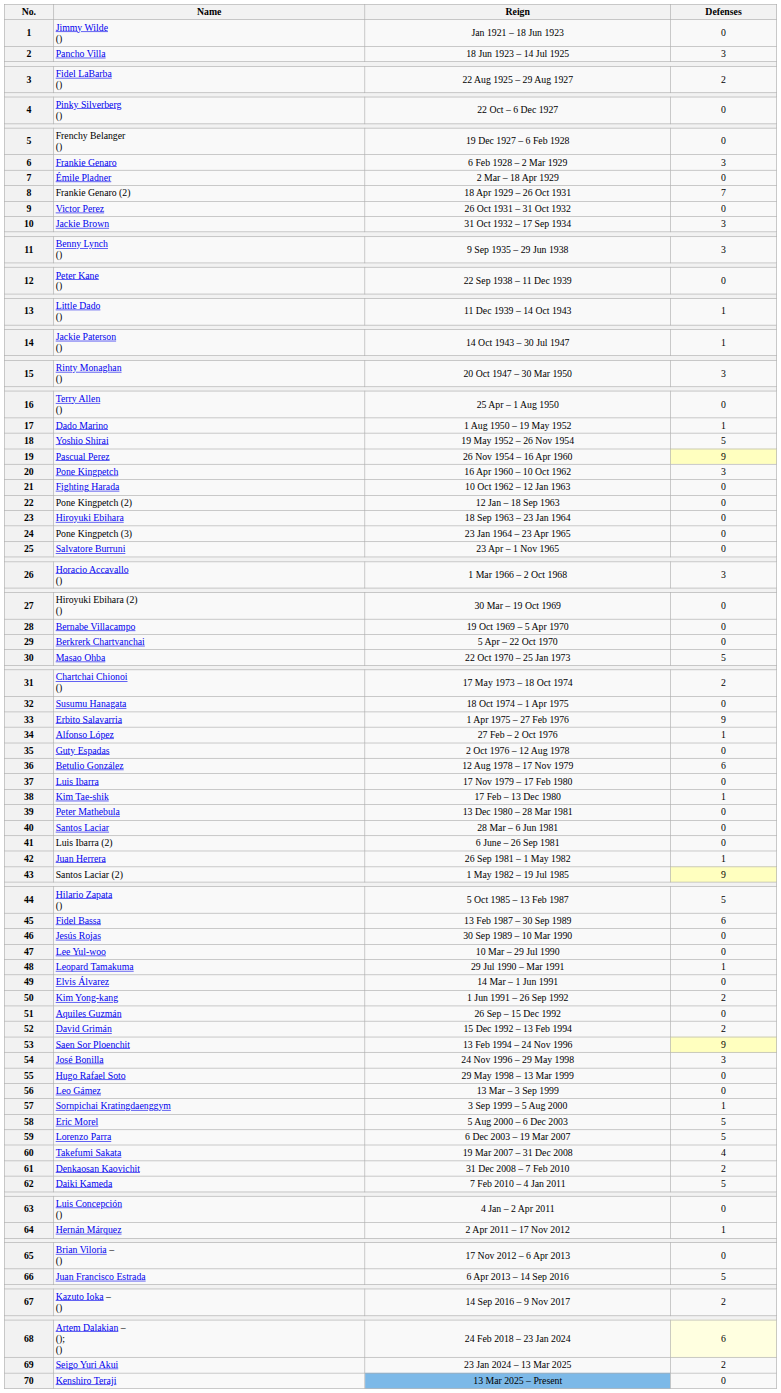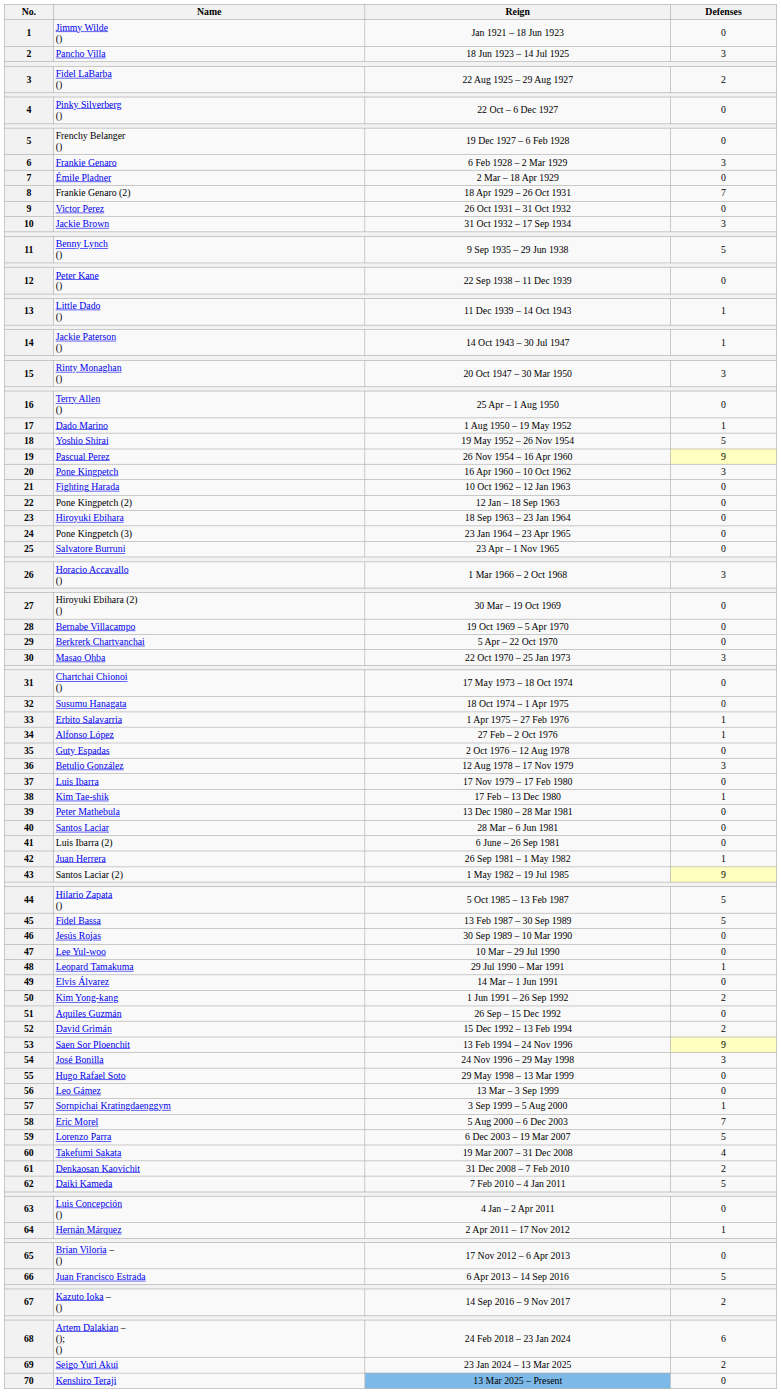 <table class="wikitable sortable" style="width:80%">
 <tr>
 <th>No.</th>
 <th>Name</th>
 <th>Reign</th>
 <th>Defenses</th>
 </tr>
 <tr align=center>
 <th>1</th>
 <td align=left><a href='#'>Jimmy Wilde</a><br>()</td>
 <td>Jan 1921 – 18 Jun 1923</td>
 <td>0</td>
 </tr>
 <tr align=center>
 <th>2</th>
 <td align=left><a href='#'>Pancho Villa</a></td>
 <td>18 Jun 1923 – 14 Jul 1925</td>
 <td>3</td>
 </tr>
 <tr align=center>
 <th colspan=4></th>
 </tr>
 <tr align=center>
 <th>3</th>
 <td align=left><a href='#'>Fidel LaBarba</a><br>()</td>
 <td>22 Aug 1925 – 29 Aug 1927</td>
 <td>2</td>
 </tr>
 <tr align=center>
 <th colspan=4></th>
 </tr>
 <tr align=center>
 <th>4</th>
 <td align=left><a href='#'>Pinky Silverberg</a><br>()</td>
 <td>22 Oct – 6 Dec 1927</td>
 <td>0</td>
 </tr>
 <tr align=center>
 <th colspan=4></th>
 </tr>
 <tr align=center>
 <th>5</th>
 <td align=left>Frenchy Belanger<br>()</td>
 <td>19 Dec 1927 – 6 Feb 1928</td>
 <td>0</td>
 </tr>
 <tr align=center>
 <th>6</th>
 <td align=left><a href='#'>Frankie Genaro</a></td>
 <td>6 Feb 1928 – 2 Mar 1929</td>
 <td>3</td>
 </tr>
 <tr align=center>
 <th>7</th>
 <td align=left><a href='#'>Émile Pladner</a></td>
 <td>2 Mar – 18 Apr 1929</td>
 <td>0</td>
 </tr>
 <tr align=center>
 <th>8</th>
 <td align=left>Frankie Genaro (2)</td>
 <td>18 Apr 1929 – 26 Oct 1931</td>
 <td>7</td>
 </tr>
 <tr align=center>
 <th>9</th>
 <td align=left><a href='#'>Victor Perez</a></td>
 <td>26 Oct 1931 – 31 Oct 1932</td>
 <td>0</td>
 </tr>
 <tr align=center>
 <th>10</th>
 <td align=left><a href='#'>Jackie Brown</a></td>
 <td>31 Oct 1932 – 17 Sep 1934</td>
 <td>3</td>
 </tr>
 <tr align=center>
 <th colspan=4></th>
 </tr>
 <tr align=center>
 <th>11</th>
 <td align=left><a href='#'>Benny Lynch</a><br>()</td>
 <td>9 Sep 1935 – 29 Jun 1938</td>
-<td>3</td>
+<td>5</td>
 </tr>
 <tr align=center>
 <th colspan=4></th>
 </tr>
 <tr align=center>
 <th>12</th>
 <td align=left><a href='#'>Peter Kane</a><br>()</td>
 <td>22 Sep 1938 – 11 Dec 1939</td>
 <td>0</td>
 </tr>
 <tr align=center>
 <th colspan=4></th>
 </tr>
 <tr align=center>
 <th>13</th>
 <td align=left><a href='#'>Little Dado</a><br>()</td>
 <td>11 Dec 1939 – 14 Oct 1943</td>
 <td>1</td>
 </tr>
 <tr align=center>
 <th colspan=4></th>
 </tr>
 <tr align=center>
 <th>14</th>
 <td align=left><a href='#'>Jackie Paterson</a><br>()</td>
 <td>14 Oct 1943 – 30 Jul 1947</td>
 <td>1</td>
 </tr>
 <tr align=center>
 <th colspan=4></th>
 </tr>
 <tr align=center>
 <th>15</th>
 <td align=left><a href='#'>Rinty Monaghan</a><br>()</td>
 <td>20 Oct 1947 – 30 Mar 1950</td>
 <td>3</td>
 </tr>
 <tr align=center>
 <th colspan=4></th>
 </tr>
 <tr align=center>
 <th>16</th>
 <td align=left><a href='#'>Terry Allen</a><br>()</td>
 <td>25 Apr – 1 Aug 1950</td>
 <td>0</td>
 </tr>
 <tr align=center>
 <th>17</th>
 <td align=left><a href='#'>Dado Marino</a></td>
 <td>1 Aug 1950 – 19 May 1952</td>
 <td>1</td>
 </tr>
 <tr align=center>
 <th>18</th>
 <td align=left><a href='#'>Yoshio Shirai</a></td>
 <td>19 May 1952 – 26 Nov 1954</td>
 <td>5</td>
 </tr>
 <tr align=center>
 <th>19</th>
 <td align=left><a href='#'>Pascual Perez</a></td>
 <td>26 Nov 1954 – 16 Apr 1960</td>
 <td style="background:#ffffbf;">9</td>
 </tr>
 <tr align=center>
 <th>20</th>
 <td align=left><a href='#'>Pone Kingpetch</a></td>
 <td>16 Apr 1960 – 10 Oct 1962</td>
 <td>3</td>
 </tr>
 <tr align=center>
 <th>21</th>
 <td align=left><a href='#'>Fighting Harada</a></td>
 <td>10 Oct 1962 – 12 Jan 1963</td>
 <td>0</td>
 </tr>
 <tr align=center>
 <th>22</th>
 <td align=left>Pone Kingpetch (2)</td>
 <td>12 Jan – 18 Sep 1963</td>
 <td>0</td>
 </tr>
 <tr align=center>
 <th>23</th>
 <td align=left><a href='#'>Hiroyuki Ebihara</a></td>
 <td>18 Sep 1963 – 23 Jan 1964</td>
 <td>0</td>
 </tr>
 <tr align=center>
 <th>24</th>
 <td align=left>Pone Kingpetch (3)</td>
 <td>23 Jan 1964 – 23 Apr 1965</td>
 <td>0</td>
 </tr>
 <tr align=center>
 <th>25</th>
 <td align=left><a href='#'>Salvatore Burruni</a></td>
 <td>23 Apr – 1 Nov 1965</td>
 <td>0</td>
 </tr>
 <tr align=center>
 <th colspan=4></th>
 </tr>
 <tr align=center>
 <th>26</th>
 <td align=left><a href='#'>Horacio Accavallo</a><br>()</td>
 <td>1 Mar 1966 – 2 Oct 1968</td>
 <td>3</td>
 </tr>
 <tr align=center>
 <th colspan=4></th>
 </tr>
 <tr align=center>
 <th>27</th>
 <td align=left>Hiroyuki Ebihara (2)<br>()</td>
 <td>30 Mar – 19 Oct 1969</td>
 <td>0</td>
 </tr>
 <tr align=center>
 <th>28</th>
 <td align=left><a href='#'>Bernabe Villacampo</a></td>
 <td>19 Oct 1969 – 5 Apr 1970</td>
 <td>0</td>
 </tr>
 <tr align=center>
 <th>29</th>
 <td align=left><a href='#'>Berkrerk Chartvanchai</a></td>
 <td>5 Apr – 22 Oct 1970</td>
 <td>0</td>
 </tr>
 <tr align=center>
 <th>30</th>
 <td align=left><a href='#'>Masao Ohba</a></td>
 <td>22 Oct 1970 – 25 Jan 1973</td>
-<td>5</td>
+<td>3</td>
 </tr>
 <tr align=center>
 <th colspan=4></th>
 </tr>
 <tr align=center>
 <th>31</th>
 <td align=left><a href='#'>Chartchai Chionoi</a><br>()</td>
 <td>17 May 1973 – 18 Oct 1974</td>
-<td>2</td>
+<td>0</td>
 </tr>
 <tr align=center>
 <th>32</th>
 <td align=left><a href='#'>Susumu Hanagata</a></td>
 <td>18 Oct 1974 – 1 Apr 1975</td>
 <td>0</td>
 </tr>
 <tr align=center>
 <th>33</th>
 <td align=left><a href='#'>Erbito Salavarria</a></td>
 <td>1 Apr 1975 – 27 Feb 1976</td>
-<td>9</td>
+<td>1</td>
 </tr>
 <tr align=center>
 <th>34</th>
 <td align=left><a href='#'>Alfonso López</a></td>
 <td>27 Feb – 2 Oct 1976</td>
 <td>1</td>
 </tr>
 <tr align=center>
 <th>35</th>
 <td align=left><a href='#'>Guty Espadas</a></td>
 <td>2 Oct 1976 – 12 Aug 1978</td>
 <td>0</td>
 </tr>
 <tr align=center>
 <th>36</th>
 <td align=left><a href='#'>Betulio González</a></td>
 <td>12 Aug 1978 – 17 Nov 1979</td>
-<td>6</td>
+<td>3</td>
 </tr>
 <tr align=center>
 <th>37</th>
 <td align=left><a href='#'>Luis Ibarra</a></td>
 <td>17 Nov 1979 – 17 Feb 1980</td>
 <td>0</td>
 </tr>
 <tr align=center>
 <th>38</th>
 <td align=left><a href='#'>Kim Tae-shik</a></td>
 <td>17 Feb – 13 Dec 1980</td>
 <td>1</td>
 </tr>
 <tr align=center>
 <th>39</th>
 <td align=left><a href='#'>Peter Mathebula</a></td>
 <td>13 Dec 1980 – 28 Mar 1981</td>
 <td>0</td>
 </tr>
 <tr align=center>
 <th>40</th>
 <td align=left><a href='#'>Santos Laciar</a></td>
 <td>28 Mar – 6 Jun 1981</td>
 <td>0</td>
 </tr>
 <tr align=center>
 <th>41</th>
 <td align=left>Luis Ibarra (2)</td>
 <td>6 June – 26 Sep 1981</td>
 <td>0</td>
 </tr>
 <tr align=center>
 <th>42</th>
 <td align=left><a href='#'>Juan Herrera</a></td>
 <td>26 Sep 1981 – 1 May 1982</td>
 <td>1</td>
 </tr>
 <tr align=center>
 <th>43</th>
 <td align=left>Santos Laciar (2)</td>
 <td>1 May 1982 – 19 Jul 1985</td>
 <td style="background:#ffffbf;">9</td>
 </tr>
 <tr align=center>
 <th colspan=4></th>
 </tr>
 <tr align=center>
 <th>44</th>
 <td align=left><a href='#'>Hilario Zapata</a><br>()</td>
 <td>5 Oct 1985 – 13 Feb 1987</td>
 <td>5</td>
 </tr>
 <tr align=center>
 <th>45</th>
 <td align=left><a href='#'>Fidel Bassa</a></td>
 <td>13 Feb 1987 – 30 Sep 1989</td>
-<td>6</td>
+<td>5</td>
 </tr>
 <tr align=center>
 <th>46</th>
 <td align=left><a href='#'>Jesús Rojas</a></td>
 <td>30 Sep 1989 – 10 Mar 1990</td>
 <td>0</td>
 </tr>
 <tr align=center>
 <th>47</th>
 <td align=left><a href='#'>Lee Yul-woo</a></td>
 <td>10 Mar – 29 Jul 1990</td>
 <td>0</td>
 </tr>
 <tr align=center>
 <th>48</th>
 <td align=left><a href='#'>Leopard Tamakuma</a></td>
 <td>29 Jul 1990 – Mar 1991</td>
 <td>1</td>
 </tr>
 <tr align=center>
 <th>49</th>
 <td align=left><a href='#'>Elvis Álvarez</a></td>
 <td>14 Mar – 1 Jun 1991</td>
 <td>0</td>
 </tr>
 <tr align=center>
 <th>50</th>
 <td align=left><a href='#'>Kim Yong-kang</a></td>
 <td>1 Jun 1991 – 26 Sep 1992</td>
 <td>2</td>
 </tr>
 <tr align=center>
 <th>51</th>
 <td align=left><a href='#'>Aquiles Guzmán</a></td>
 <td>26 Sep – 15 Dec 1992</td>
 <td>0</td>
 </tr>
 <tr align=center>
 <th>52</th>
 <td align=left><a href='#'>David Grimán</a></td>
 <td>15 Dec 1992 – 13 Feb 1994</td>
 <td>2</td>
 </tr>
 <tr align=center>
 <th>53</th>
 <td align=left><a href='#'>Saen Sor Ploenchit</a></td>
 <td>13 Feb 1994 – 24 Nov 1996</td>
 <td style="background:#ffffbf;">9</td>
 </tr>
 <tr align=center>
 <th>54</th>
 <td align=left><a href='#'>José Bonilla</a></td>
 <td>24 Nov 1996 – 29 May 1998</td>
 <td>3</td>
 </tr>
 <tr align=center>
 <th>55</th>
 <td align=left><a href='#'>Hugo Rafael Soto</a></td>
 <td>29 May 1998 – 13 Mar 1999</td>
 <td>0</td>
 </tr>
 <tr align=center>
 <th>56</th>
 <td align=left><a href='#'>Leo Gámez</a></td>
 <td>13 Mar – 3 Sep 1999</td>
 <td>0</td>
 </tr>
 <tr align=center>
 <th>57</th>
 <td align=left><a href='#'>Sornpichai Kratingdaenggym</a></td>
 <td>3 Sep 1999 – 5 Aug 2000</td>
 <td>1</td>
 </tr>
 <tr align=center>
 <th>58</th>
 <td align=left><a href='#'>Eric Morel</a></td>
 <td>5 Aug 2000 – 6 Dec 2003</td>
-<td>5</td>
+<td>7</td>
 </tr>
 <tr align=center>
 <th>59</th>
 <td align=left><a href='#'>Lorenzo Parra</a></td>
 <td>6 Dec 2003 – 19 Mar 2007</td>
 <td>5</td>
 </tr>
 <tr align=center>
 <th>60</th>
 <td align=left><a href='#'>Takefumi Sakata</a></td>
 <td>19 Mar 2007 – 31 Dec 2008</td>
 <td>4</td>
 </tr>
 <tr align=center>
 <th>61</th>
 <td align=left><a href='#'>Denkaosan Kaovichit</a></td>
 <td>31 Dec 2008 – 7 Feb 2010</td>
 <td>2</td>
 </tr>
 <tr align=center>
 <th>62</th>
 <td align=left><a href='#'>Daiki Kameda</a></td>
 <td>7 Feb 2010 – 4 Jan 2011</td>
 <td>5</td>
 </tr>
 <tr align=center>
 <th colspan=4></th>
 </tr>
 <tr align=center>
 <th>63</th>
 <td align=left><a href='#'>Luis Concepción</a><br>()</td>
 <td>4 Jan – 2 Apr 2011</td>
 <td>0</td>
 </tr>
 <tr align=center>
 <th>64</th>
 <td align=left><a href='#'>Hernán Márquez</a></td>
 <td>2 Apr 2011 – 17 Nov 2012</td>
 <td>1</td>
 </tr>
 <tr align=center>
 <th colspan=4></th>
 </tr>
 <tr align=center>
 <th>65</th>
 <td align=left><a href='#'>Brian Viloria</a> – <br>()</td>
 <td>17 Nov 2012 – 6 Apr 2013</td>
 <td>0</td>
 </tr>
 <tr align=center>
 <th>66</th>
 <td align=left><a href='#'>Juan Francisco Estrada</a></td>
 <td>6 Apr 2013 – 14 Sep 2016</td>
 <td>5</td>
 </tr>
 <tr align=center>
 <th colspan=4></th>
 </tr>
 <tr align=center>
 <th>67</th>
 <td align=left><a href='#'>Kazuto Ioka</a> – <br>()</td>
 <td>14 Sep 2016 – 9 Nov 2017</td>
 <td>2<br></td>
 </tr>
 <tr align=center>
 <th colspan=4></th>
 </tr>
 <tr align=center>
 <th>68</th>
 <td align=left><a href='#'>Artem Dalakian</a> – <br>();<br>()</td>
 <td>24 Feb 2018 – 23 Jan 2024</td>
-<td style="background: lightyellow;">6</td>
+<td>6</td>
 </tr>
 <tr align=center>
 <th>69</th>
 <td align=left><a href='#'>Seigo Yuri Akui</a></td>
 <td>23 Jan 2024 – 13 Mar 2025</td>
 <td>2</td>
 </tr>
 <tr align=center>
 <th>70</th>
 <td align=left><a href='#'>Kenshiro Teraji</a></td>
 <td style="background:#7CB9E8;">13 Mar 2025 – Present</td>
 <td>0</td>
 </tr>
 </table>
